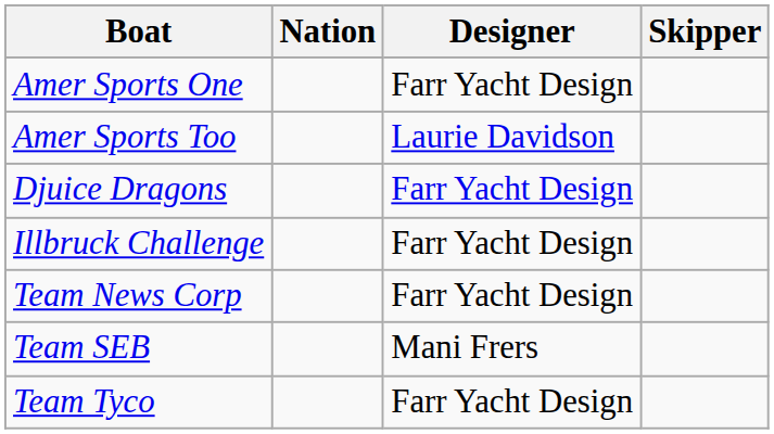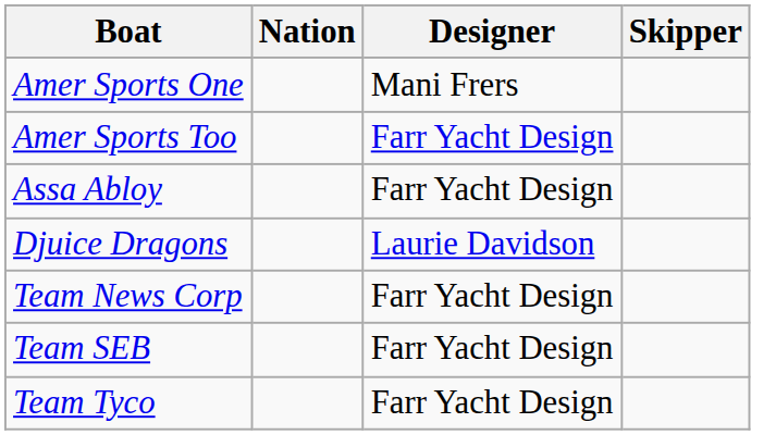 <table class="wikitable sortable">
 <tr>
 <th>Boat</th>
 <th>Nation</th>
 <th>Designer</th>
 <th>Skipper</th>
 </tr>
 <tr>
 <td><em><a href='#'>Amer Sports One</a></em></td>
 <td></td>
-<td>Farr Yacht Design</td>
+<td>Mani Frers</td>
 <td> </td>
 </tr>
 <tr>
 <td><em><a href='#'>Amer Sports Too</a></em></td>
 <td></td>
-<td><a href='#'>Laurie Davidson</a></td>
+<td><a href='#'>Farr Yacht Design</a></td>
 <td> </td>
+</tr>
+<tr>
+<td><em><a href='#'>Assa Abloy</a></em></td>
+<td></td>
+<td>Farr Yacht Design</td>
+<td> <br> </td>
 </tr>
 <tr>
 <td><em><a href='#'>Djuice Dragons</a></em></td>
 <td></td>
-<td><a href='#'>Farr Yacht Design</a></td>
-<td> </td>
-</tr>
-<tr>
-<td><em><a href='#'>Illbruck Challenge</a></em></td>
-<td></td>
-<td>Farr Yacht Design</td>
+<td><a href='#'>Laurie Davidson</a></td>
 <td> </td>
 </tr>
 <tr>
 <td><em><a href='#'>Team News Corp</a></em></td>
 <td></td>
 <td>Farr Yacht Design</td>
 <td> </td>
 </tr>
 <tr>
 <td><em><a href='#'>Team SEB</a></em></td>
 <td></td>
-<td>Mani Frers</td>
+<td>Farr Yacht Design</td>
 <td> </td>
 </tr>
 <tr>
 <td><em><a href='#'>Team Tyco</a></em></td>
 <td></td>
 <td>Farr Yacht Design</td>
 <td> </td>
 </tr>
 </table>
